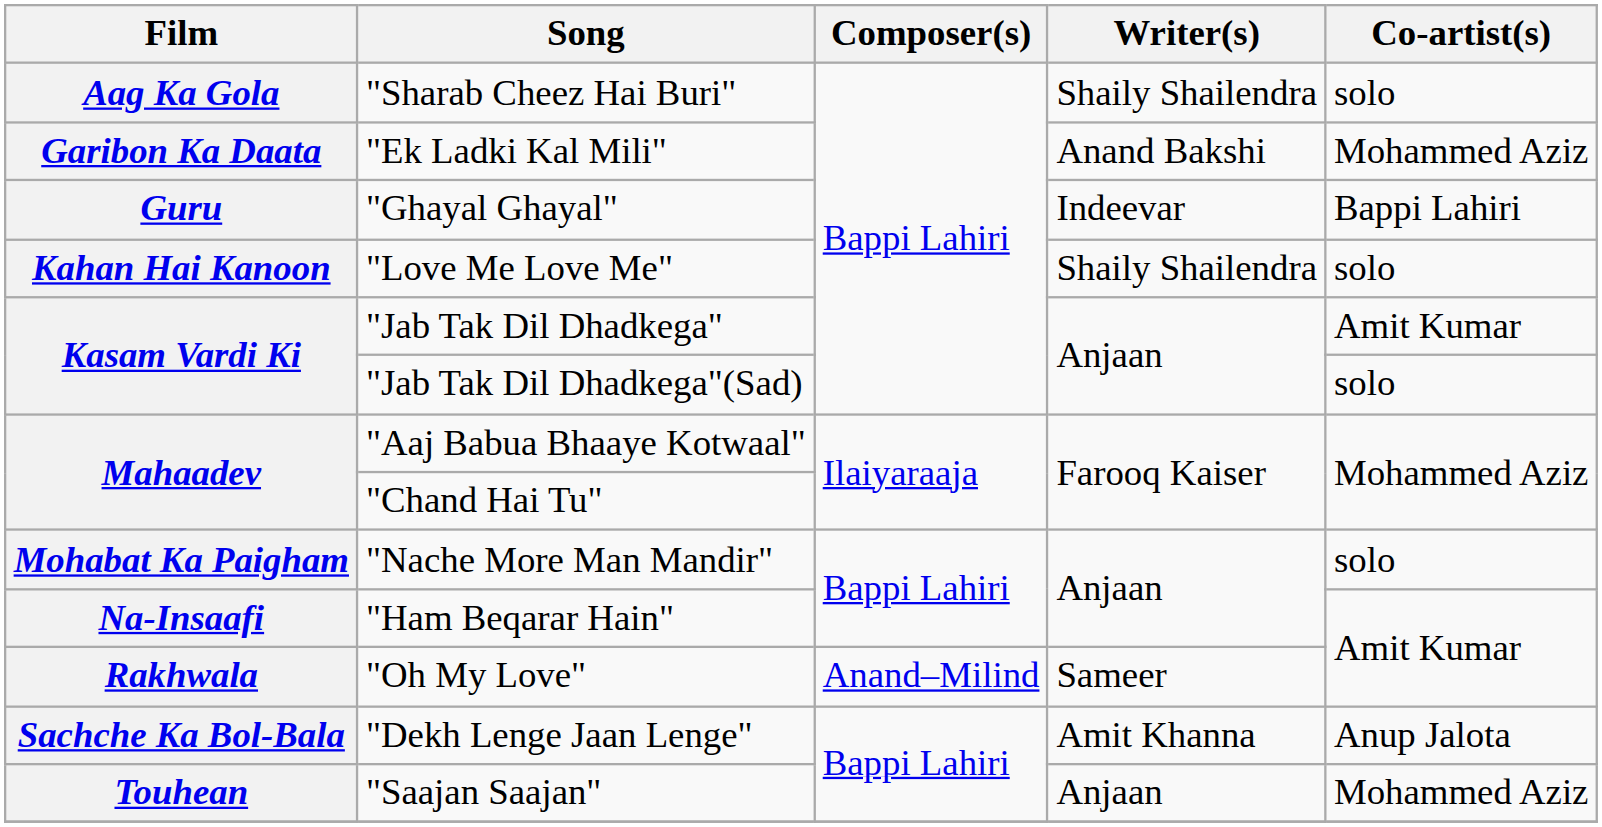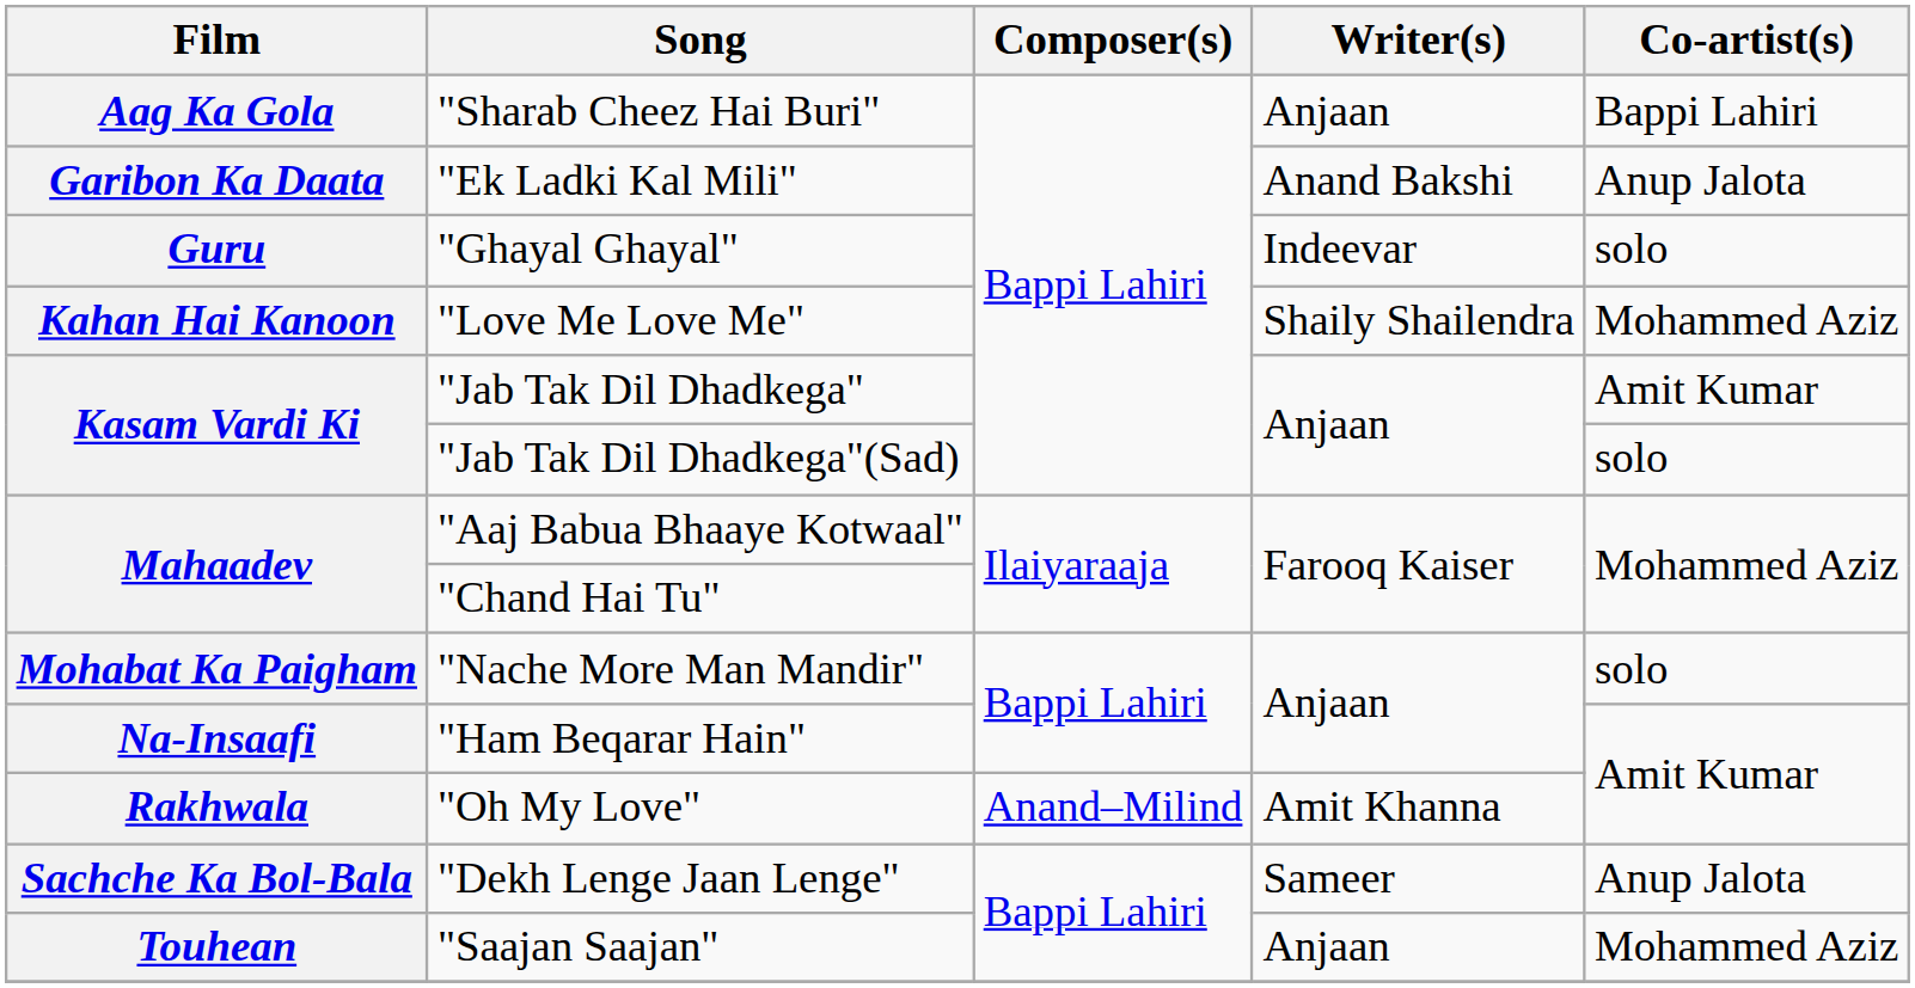 <table class="wikitable sortable">
 <tr>
 <th>Film</th>
 <th>Song</th>
 <th>Composer(s)</th>
 <th>Writer(s)</th>
 <th>Co-artist(s)</th>
 </tr>
 <tr>
 <th><em><a href='#'>Aag Ka Gola</a></em></th>
 <td>"Sharab Cheez Hai Buri"</td>
 <td rowspan=6><a href='#'>Bappi Lahiri</a></td>
-<td>Shaily Shailendra</td>
-<td>solo</td>
+<td>Anjaan</td>
+<td>Bappi Lahiri</td>
 </tr>
 <tr>
 <th><em><a href='#'>Garibon Ka Daata</a></em></th>
 <td>"Ek Ladki Kal Mili"</td>
 <td>Anand Bakshi</td>
-<td>Mohammed Aziz</td>
+<td>Anup Jalota</td>
 </tr>
 <tr>
 <th scope="row"><em><a href='#'>Guru</a></em></th>
 <td>"Ghayal Ghayal"</td>
 <td>Indeevar</td>
-<td>Bappi Lahiri</td>
+<td>solo</td>
 </tr>
 <tr>
 <th><em><a href='#'>Kahan Hai Kanoon</a></em></th>
 <td>"Love Me Love Me"</td>
 <td>Shaily Shailendra</td>
-<td>solo</td>
+<td>Mohammed Aziz</td>
 </tr>
 <tr>
 <th rowspan="2"><em><a href='#'>Kasam Vardi Ki</a></em></th>
 <td>"Jab Tak Dil Dhadkega"</td>
 <td rowspan=2>Anjaan</td>
 <td>Amit Kumar</td>
 </tr>
 <tr>
 <td>"Jab Tak Dil Dhadkega"(Sad)</td>
 <td>solo</td>
 </tr>
 <tr>
 <th rowspan="2"><em><a href='#'>Mahaadev</a></em></th>
 <td>"Aaj Babua Bhaaye Kotwaal"</td>
 <td rowspan="2"><a href='#'>Ilaiyaraaja</a></td>
 <td rowspan=2>Farooq Kaiser</td>
 <td Rowspan=2>Mohammed Aziz</td>
 </tr>
 <tr>
 <td>"Chand Hai Tu"</td>
 </tr>
 <tr>
 <th><em><a href='#'>Mohabat Ka Paigham</a></em></th>
 <td>"Nache More Man Mandir"</td>
 <td rowspan=2><a href='#'>Bappi Lahiri</a></td>
 <td rowspan=2>Anjaan</td>
 <td>solo</td>
 </tr>
 <tr>
 <th><em><a href='#'>Na-Insaafi</a></em></th>
 <td>"Ham Beqarar Hain"</td>
 <td rowspan=2>Amit Kumar</td>
 </tr>
 <tr>
 <th><a href='#'><em>Rakhwala</em></a></th>
 <td>"Oh My Love"</td>
 <td><a href='#'>Anand–Milind</a></td>
-<td>Sameer</td>
+<td>Amit Khanna</td>
 </tr>
 <tr>
 <th><a href='#'><em>Sachche Ka Bol-Bala</em></a></th>
 <td>"Dekh Lenge Jaan Lenge"</td>
 <td rowspan=2><a href='#'>Bappi Lahiri</a></td>
-<td>Amit Khanna</td>
+<td>Sameer</td>
 <td>Anup Jalota</td>
 </tr>
 <tr>
 <th><em><a href='#'>Touhean</a></em></th>
 <td>"Saajan Saajan"</td>
 <td>Anjaan</td>
 <td>Mohammed Aziz</td>
 </tr>
 <tr>
 </tr>
 </table>
